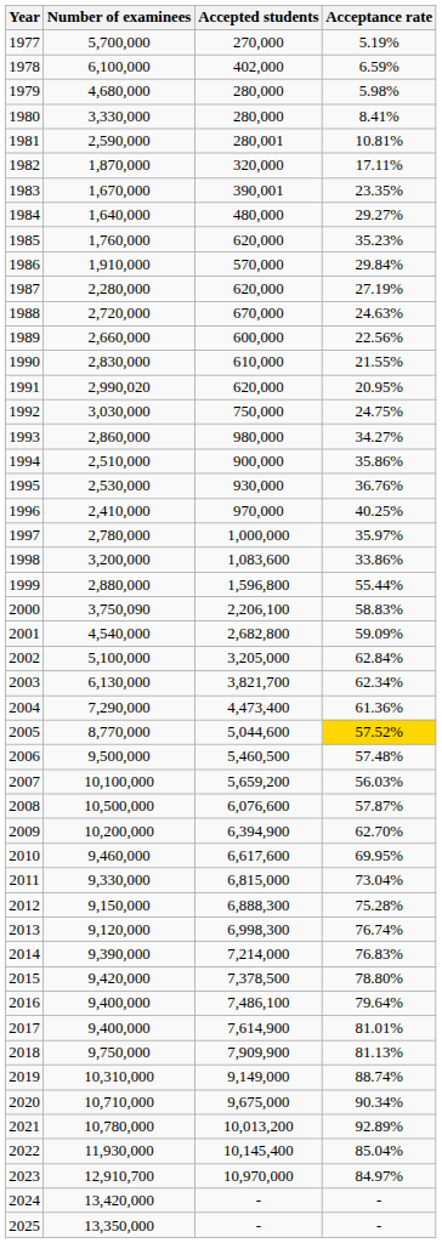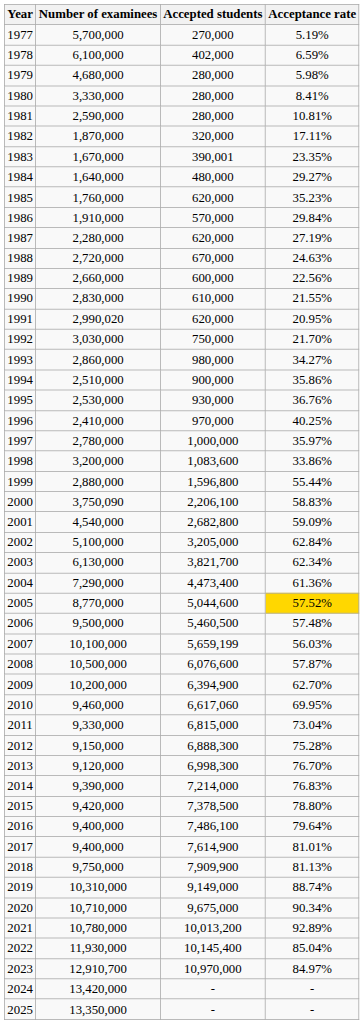 <table class="wikitable collapsible sortable">
 <tr align=center>
 <th>Year</th>
 <th>Number of examinees</th>
 <th>Accepted students</th>
 <th>Acceptance rate</th>
 </tr>
 <tr align=center>
 <td>1977</td>
 <td>5,700,000</td>
 <td>270,000</td>
 <td>5.19%</td>
 </tr>
 <tr align=center>
 <td>1978</td>
 <td>6,100,000</td>
 <td>402,000</td>
 <td>6.59%</td>
 </tr>
 <tr align=center>
 <td>1979</td>
 <td>4,680,000</td>
 <td>280,000</td>
 <td>5.98%</td>
 </tr>
 <tr align=center>
 <td>1980</td>
 <td>3,330,000</td>
 <td>280,000</td>
 <td>8.41%</td>
 </tr>
 <tr align=center>
 <td>1981</td>
 <td>2,590,000</td>
-<td>280,001</td>
+<td>280,000</td>
 <td>10.81%</td>
 </tr>
 <tr align=center>
 <td>1982</td>
 <td>1,870,000</td>
 <td>320,000</td>
 <td>17.11%</td>
 </tr>
 <tr align=center>
 <td>1983</td>
 <td>1,670,000</td>
 <td>390,001</td>
 <td>23.35%</td>
 </tr>
 <tr align=center>
 <td>1984</td>
 <td>1,640,000</td>
 <td>480,000</td>
 <td>29.27%</td>
 </tr>
 <tr align=center>
 <td>1985</td>
 <td>1,760,000</td>
 <td>620,000</td>
 <td>35.23%</td>
 </tr>
 <tr align=center>
 <td>1986</td>
 <td>1,910,000</td>
 <td>570,000</td>
 <td>29.84%</td>
 </tr>
 <tr align=center>
 <td>1987</td>
 <td>2,280,000</td>
 <td>620,000</td>
 <td>27.19%</td>
 </tr>
 <tr align=center>
 <td>1988</td>
 <td>2,720,000</td>
 <td>670,000</td>
 <td>24.63%</td>
 </tr>
 <tr align=center>
 <td>1989</td>
 <td>2,660,000</td>
 <td>600,000</td>
 <td>22.56%</td>
 </tr>
 <tr align=center>
 <td>1990</td>
 <td>2,830,000</td>
 <td>610,000</td>
 <td>21.55%</td>
 </tr>
 <tr align=center>
 <td>1991</td>
 <td>2,990,020</td>
 <td>620,000</td>
 <td>20.95%</td>
 </tr>
 <tr align=center>
 <td>1992</td>
 <td>3,030,000</td>
 <td>750,000</td>
-<td>24.75%</td>
+<td>21.70%</td>
 </tr>
 <tr align=center>
 <td>1993</td>
 <td>2,860,000</td>
 <td>980,000</td>
 <td>34.27%</td>
 </tr>
 <tr align=center>
 <td>1994</td>
 <td>2,510,000</td>
 <td>900,000</td>
 <td>35.86%</td>
 </tr>
 <tr align=center>
 <td>1995</td>
 <td>2,530,000</td>
 <td>930,000</td>
 <td>36.76%</td>
 </tr>
 <tr align=center>
 <td>1996</td>
 <td>2,410,000</td>
 <td>970,000</td>
 <td>40.25%</td>
 </tr>
 <tr align=center>
 <td>1997</td>
 <td>2,780,000</td>
 <td>1,000,000</td>
 <td>35.97%</td>
 </tr>
 <tr align=center>
 <td>1998</td>
 <td>3,200,000</td>
 <td>1,083,600</td>
 <td>33.86%</td>
 </tr>
 <tr align=center>
 <td>1999</td>
 <td>2,880,000</td>
 <td>1,596,800</td>
 <td>55.44%</td>
 </tr>
 <tr align=center>
 <td>2000</td>
 <td>3,750,090</td>
 <td>2,206,100</td>
 <td>58.83%</td>
 </tr>
 <tr align=center>
 <td>2001</td>
 <td>4,540,000</td>
 <td>2,682,800</td>
 <td>59.09%</td>
 </tr>
 <tr align=center>
 <td>2002</td>
 <td>5,100,000</td>
 <td>3,205,000</td>
 <td>62.84%</td>
 </tr>
 <tr align=center>
 <td>2003</td>
 <td>6,130,000</td>
 <td>3,821,700</td>
 <td>62.34%</td>
 </tr>
 <tr align=center>
 <td>2004</td>
 <td>7,290,000</td>
 <td>4,473,400</td>
 <td>61.36%</td>
 </tr>
 <tr align=center>
 <td>2005</td>
 <td>8,770,000</td>
 <td>5,044,600</td>
 <td style="background: gold;">57.52%</td>
 </tr>
 <tr align=center>
 <td>2006</td>
 <td>9,500,000</td>
 <td>5,460,500</td>
 <td>57.48%</td>
 </tr>
 <tr align=center>
 <td>2007</td>
 <td>10,100,000</td>
-<td>5,659,200</td>
+<td>5,659,199</td>
 <td>56.03%</td>
 </tr>
 <tr align=center>
 <td>2008</td>
 <td>10,500,000</td>
 <td>6,076,600</td>
 <td>57.87%</td>
 </tr>
 <tr align=center>
 <td>2009</td>
 <td>10,200,000</td>
 <td>6,394,900</td>
 <td>62.70%</td>
 </tr>
 <tr align=center>
 <td>2010</td>
 <td>9,460,000</td>
-<td>6,617,600</td>
+<td>6,617,060</td>
 <td>69.95%</td>
 </tr>
 <tr align=center>
 <td>2011</td>
 <td>9,330,000</td>
 <td>6,815,000</td>
 <td>73.04%</td>
 </tr>
 <tr align=center>
 <td>2012</td>
 <td>9,150,000</td>
 <td>6,888,300</td>
 <td>75.28%</td>
 </tr>
 <tr align=center>
 <td>2013</td>
 <td>9,120,000</td>
 <td>6,998,300</td>
-<td>76.74%</td>
+<td>76.70%</td>
 </tr>
 <tr align=center>
 <td>2014</td>
 <td>9,390,000</td>
 <td>7,214,000</td>
 <td>76.83%</td>
 </tr>
 <tr align=center>
 <td>2015</td>
 <td>9,420,000</td>
 <td>7,378,500</td>
 <td>78.80%</td>
 </tr>
 <tr align=center>
 <td>2016</td>
 <td>9,400,000</td>
 <td>7,486,100</td>
 <td>79.64%</td>
 </tr>
 <tr align=center>
 <td>2017</td>
 <td>9,400,000</td>
 <td>7,614,900</td>
 <td>81.01%</td>
 </tr>
 <tr align=center>
 <td>2018</td>
 <td>9,750,000</td>
 <td>7,909,900</td>
 <td>81.13%</td>
 </tr>
 <tr align=center>
 <td>2019</td>
 <td>10,310,000</td>
 <td>9,149,000</td>
 <td>88.74%</td>
 </tr>
 <tr align=center>
 <td>2020</td>
 <td>10,710,000</td>
 <td>9,675,000</td>
 <td>90.34%</td>
 </tr>
 <tr align=center>
 <td>2021</td>
 <td>10,780,000</td>
 <td>10,013,200</td>
 <td>92.89%</td>
 </tr>
 <tr align=center>
 <td>2022</td>
 <td>11,930,000</td>
 <td>10,145,400</td>
 <td>85.04%</td>
 </tr>
 <tr align=center>
 <td>2023</td>
 <td>12,910,700</td>
 <td>10,970,000</td>
 <td>84.97%</td>
 </tr>
 <tr align=center>
 <td>2024</td>
 <td>13,420,000</td>
 <td>-</td>
 <td>-</td>
 </tr>
 <tr align=center>
 <td>2025</td>
 <td>13,350,000</td>
 <td>-</td>
 <td>-</td>
 </tr>
 </table>
